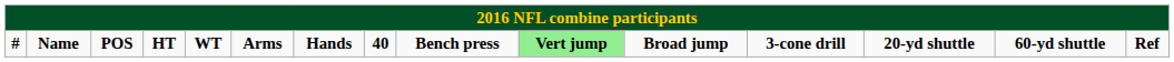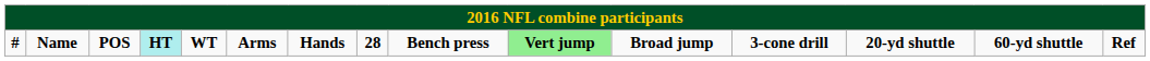 <table style="width:90%; text-align:center;" class="wikitable">
 <tr style="font-weight:bold; background:#004f27; color:#fc0;">
 <td colspan=15>2016 NFL combine participants</td>
 </tr>
 <tr style="font-weight:bold;">
 <td>#</td>
 <td>Name</td>
 <td>POS</td>
-<td>HT</td>
+<td style="background: paleturquoise;">HT</td>
 <td>WT</td>
 <td>Arms</td>
 <td>Hands</td>
-<td>40</td>
+<td>28</td>
 <td>Bench press</td>
 <td style="background: lightgreen;">Vert jump</td>
 <td>Broad jump</td>
 <td>3-cone drill</td>
 <td>20-yd shuttle</td>
 <td>60-yd shuttle</td>
 <td>Ref</td>
 </tr>
 </table>
